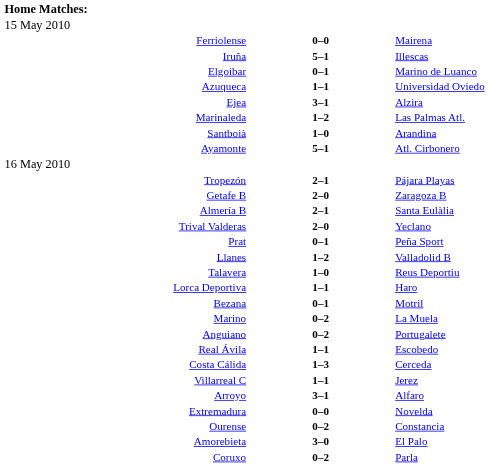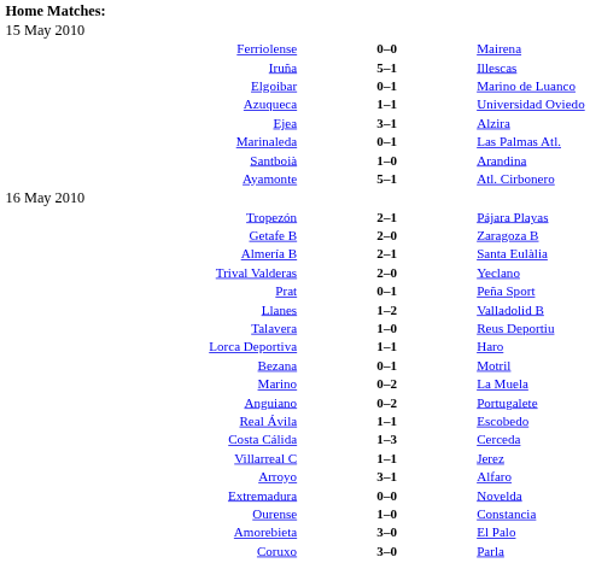 <table width=100% cellspacing=1>
 <tr>
 <th width=20%></th>
 <th width=12%></th>
 <th width=20%></th>
 <th></th>
 </tr>
 <tr>
 <td><strong>Home Matches:</strong></td>
 </tr>
 <tr>
 <td>15 May 2010</td>
 </tr>
 <tr style=font-size:90%>
 <td align=right><a href='#'>Ferriolense</a></td>
 <td align=center><strong>0–0</strong></td>
 <td><a href='#'>Mairena</a></td>
 </tr>
 <tr style=font-size:90%>
 <td align=right><a href='#'>Iruña</a></td>
 <td align=center><strong>5–1</strong></td>
 <td><a href='#'>Illescas</a></td>
 </tr>
 <tr style=font-size:90%>
 <td align=right><a href='#'>Elgoibar</a></td>
 <td align=center><strong>0–1</strong></td>
 <td><a href='#'>Marino de Luanco</a></td>
 </tr>
 <tr style=font-size:90%>
 <td align=right><a href='#'>Azuqueca</a></td>
 <td align=center><strong>1–1</strong></td>
 <td><a href='#'>Universidad Oviedo</a></td>
 </tr>
 <tr style=font-size:90%>
 <td align=right><a href='#'>Ejea</a></td>
 <td align=center><strong>3–1</strong></td>
 <td><a href='#'>Alzira</a></td>
 </tr>
 <tr style=font-size:90%>
 <td align=right><a href='#'>Marinaleda</a></td>
-<td align=center><strong>1–2</strong></td>
+<td align=center><strong>0–1</strong></td>
 <td><a href='#'>Las Palmas Atl.</a></td>
 </tr>
 <tr style=font-size:90%>
 <td align=right><a href='#'>Santboià</a></td>
 <td align=center><strong>1–0</strong></td>
 <td><a href='#'>Arandina</a></td>
 </tr>
 <tr style=font-size:90%>
 <td align=right><a href='#'>Ayamonte</a></td>
 <td align=center><strong>5–1</strong></td>
 <td><a href='#'>Atl. Cirbonero</a></td>
 </tr>
 <tr>
 <td>16 May 2010</td>
 </tr>
 <tr style=font-size:90%>
 <td align=right><a href='#'>Tropezón</a></td>
 <td align=center><strong>2–1</strong></td>
 <td><a href='#'>Pájara Playas</a></td>
 </tr>
 <tr style=font-size:90%>
 <td align=right><a href='#'>Getafe B</a></td>
 <td align=center><strong>2–0</strong></td>
 <td><a href='#'>Zaragoza B</a></td>
 </tr>
 <tr style=font-size:90%>
 <td align=right><a href='#'>Almería B</a></td>
 <td align=center><strong>2–1</strong></td>
 <td><a href='#'>Santa Eulàlia</a></td>
 </tr>
 <tr style=font-size:90%>
 <td align=right><a href='#'>Trival Valderas</a></td>
 <td align=center><strong>2–0</strong></td>
 <td><a href='#'>Yeclano</a></td>
 </tr>
 <tr style=font-size:90%>
 <td align=right><a href='#'>Prat</a></td>
 <td align=center><strong>0–1</strong></td>
 <td><a href='#'>Peña Sport</a></td>
 </tr>
 <tr style=font-size:90%>
 <td align=right><a href='#'>Llanes</a></td>
 <td align=center><strong>1–2</strong></td>
 <td><a href='#'>Valladolid B</a></td>
 </tr>
 <tr style=font-size:90%>
 <td align=right><a href='#'>Talavera</a></td>
 <td align=center><strong>1–0</strong></td>
 <td><a href='#'>Reus Deportiu</a></td>
 </tr>
 <tr style=font-size:90%>
 <td align=right><a href='#'>Lorca Deportiva</a></td>
 <td align=center><strong>1–1</strong></td>
 <td><a href='#'>Haro</a></td>
 </tr>
 <tr style=font-size:90%>
 <td align=right><a href='#'>Bezana</a></td>
 <td align=center><strong>0–1</strong></td>
 <td><a href='#'>Motril</a></td>
 </tr>
 <tr style=font-size:90%>
 <td align=right><a href='#'>Marino</a></td>
 <td align=center><strong>0–2</strong></td>
 <td><a href='#'>La Muela</a></td>
 </tr>
 <tr style=font-size:90%>
 <td align=right><a href='#'>Anguiano</a></td>
 <td align=center><strong>0–2</strong></td>
 <td><a href='#'>Portugalete</a></td>
 </tr>
 <tr style=font-size:90%>
 <td align=right><a href='#'>Real Ávila</a></td>
 <td align=center><strong>1–1</strong></td>
 <td><a href='#'>Escobedo</a></td>
 </tr>
 <tr style=font-size:90%>
 <td align=right><a href='#'>Costa Cálida</a></td>
 <td align=center><strong>1–3</strong></td>
 <td><a href='#'>Cerceda</a></td>
 </tr>
 <tr style=font-size:90%>
 <td align=right><a href='#'>Villarreal C</a></td>
 <td align=center><strong>1–1</strong></td>
 <td><a href='#'>Jerez</a></td>
 </tr>
 <tr style=font-size:90%>
 <td align=right><a href='#'>Arroyo</a></td>
 <td align=center><strong>3–1</strong></td>
 <td><a href='#'>Alfaro</a></td>
 </tr>
 <tr style=font-size:90%>
 <td align=right><a href='#'>Extremadura</a></td>
 <td align=center><strong>0–0</strong></td>
 <td><a href='#'>Novelda</a></td>
 </tr>
 <tr style=font-size:90%>
 <td align=right><a href='#'>Ourense</a></td>
-<td align=center><strong>0–2</strong></td>
+<td align=center><strong>1–0</strong></td>
 <td><a href='#'>Constancia</a></td>
 </tr>
 <tr style=font-size:90%>
 <td align=right><a href='#'>Amorebieta</a></td>
 <td align=center><strong>3–0</strong></td>
 <td><a href='#'>El Palo</a></td>
 </tr>
 <tr style=font-size:90%>
 <td align=right><a href='#'>Coruxo</a></td>
-<td align=center><strong>0–2</strong></td>
+<td align=center><strong>3–0</strong></td>
 <td><a href='#'>Parla</a></td>
 </tr>
 </table>
